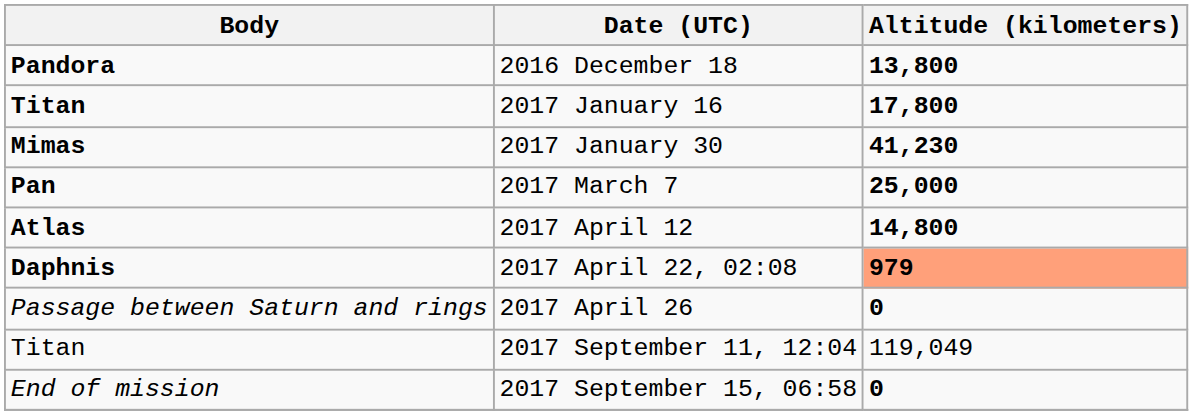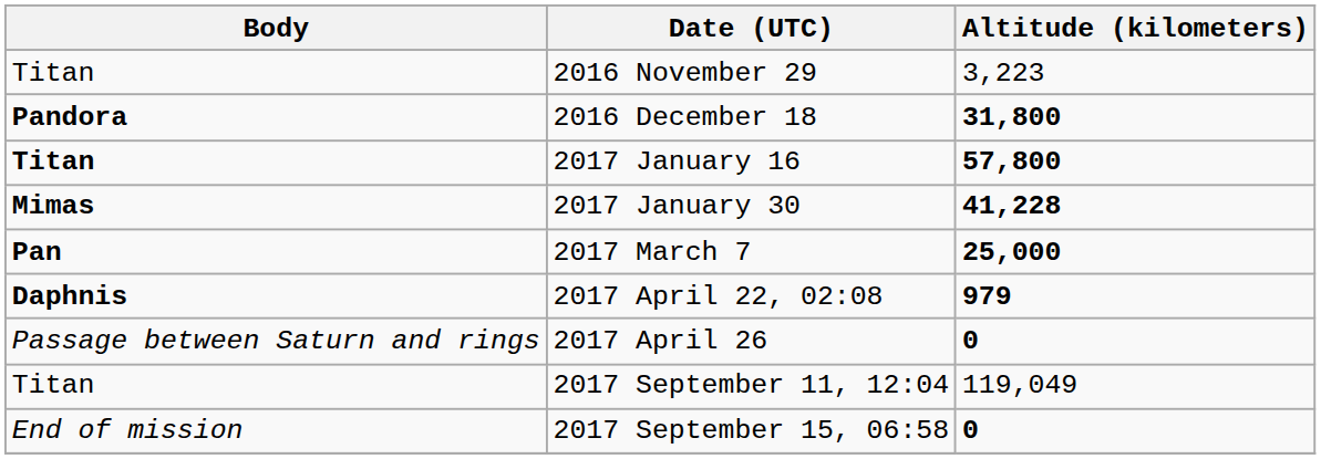 <table class="wikitable">
 <tr>
 <th>Body</th>
 <th>Date (UTC)</th>
 <th>Altitude (kilometers)</th>
 </tr>
 <tr>
+<td>Titan</td>
+<td>2016 November 29</td>
+<td>3,223</td>
+</tr>
+<tr>
 <td><strong>Pandora</strong></td>
 <td>2016 December 18</td>
-<td><strong>13,800</strong></td>
+<td><strong>31,800</strong></td>
 </tr>
 <tr>
 <td><strong>Titan</strong></td>
 <td>2017 January 16</td>
-<td><strong>17,800</strong></td>
+<td><strong>57,800</strong></td>
 </tr>
 <tr>
 <td><strong>Mimas</strong></td>
 <td>2017 January 30</td>
-<td><strong>41,230</strong></td>
+<td><strong>41,228</strong></td>
 </tr>
 <tr>
 <td><strong>Pan</strong></td>
 <td>2017 March 7</td>
 <td><strong>25,000</strong></td>
 </tr>
 <tr>
-<td><strong>Atlas</strong></td>
-<td>2017 April 12</td>
-<td><strong>14,800</strong></td>
-</tr>
-<tr>
 <td><strong>Daphnis</strong></td>
 <td>2017 April 22, 02:08</td>
-<td style="background: lightsalmon;"><strong>979</strong></td>
+<td><strong>979</strong></td>
 </tr>
 <tr>
 <td><em>Passage between Saturn and rings</em></td>
 <td>2017 April 26</td>
 <td><strong>0</strong></td>
 </tr>
 <tr>
 <td>Titan</td>
 <td>2017 September 11, 12:04</td>
 <td>119,049</td>
 </tr>
 <tr>
 <td><em>End of mission</em></td>
 <td>2017 September 15, 06:58</td>
 <td><strong>0</strong></td>
 </tr>
 <tr>
 </tr>
 </table>
